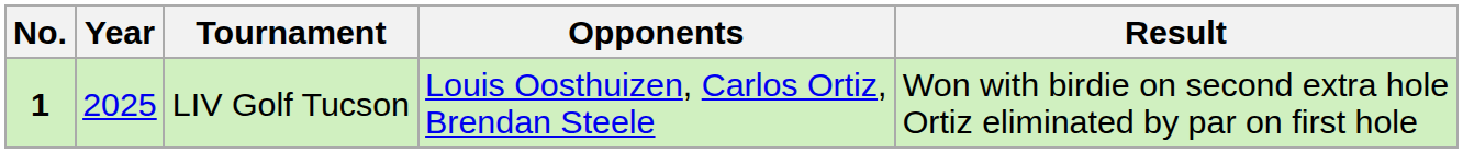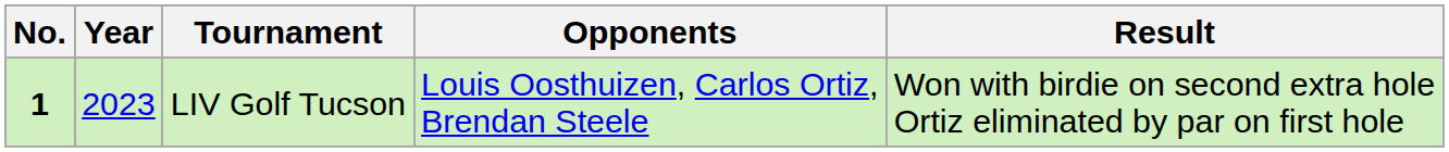 <table class="wikitable" style="font-size:95%;">
 <tr>
 <th>No.</th>
 <th>Year</th>
 <th>Tournament</th>
 <th>Opponents</th>
 <th>Result</th>
 </tr>
 <tr style="background:#D0F0C0;">
 <td align=center><strong>1</strong></td>
-<td><a href='#'>2025</a></td>
+<td><a href='#'>2023</a></td>
 <td>LIV Golf Tucson</td>
 <td> <a href='#'>Louis Oosthuizen</a>,  <a href='#'>Carlos Ortiz</a>,<br> <a href='#'>Brendan Steele</a></td>
 <td>Won with birdie on second extra hole<br>Ortiz eliminated by par on first hole</td>
 </tr>
 </table>
